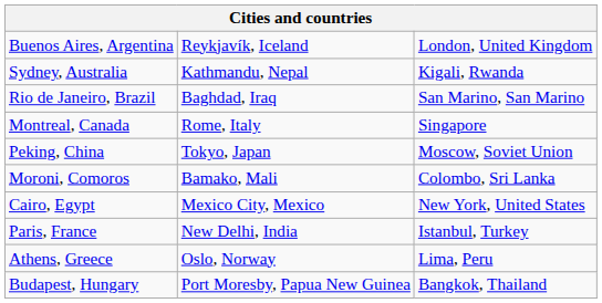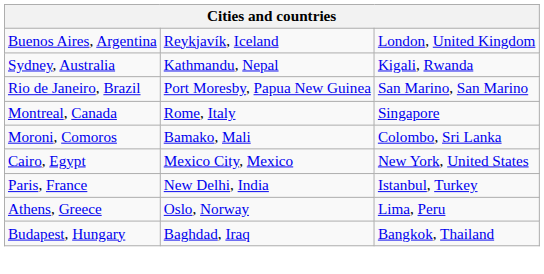 <table class="wikitable">
 <tr>
 <th colspan="3">Cities and countries</th>
 </tr>
 <tr>
 <td><a href='#'>Buenos Aires</a>, <a href='#'>Argentina</a></td>
 <td><a href='#'>Reykjavík</a>, <a href='#'>Iceland</a></td>
 <td><a href='#'>London</a>, <a href='#'>United Kingdom</a></td>
 </tr>
 <tr>
 <td><a href='#'>Sydney</a>, <a href='#'>Australia</a></td>
 <td><a href='#'>Kathmandu</a>, <a href='#'>Nepal</a></td>
 <td><a href='#'>Kigali</a>, <a href='#'>Rwanda</a></td>
 </tr>
 <tr>
 <td><a href='#'>Rio de Janeiro</a>, <a href='#'>Brazil</a></td>
-<td><a href='#'>Baghdad</a>, <a href='#'>Iraq</a></td>
+<td><a href='#'>Port Moresby</a>, <a href='#'>Papua New Guinea</a></td>
 <td><a href='#'>San Marino</a>, <a href='#'>San Marino</a></td>
 </tr>
 <tr>
 <td><a href='#'>Montreal</a>, <a href='#'>Canada</a></td>
 <td><a href='#'>Rome</a>, <a href='#'>Italy</a></td>
 <td><a href='#'>Singapore</a></td>
-</tr>
-<tr>
-<td><a href='#'>Peking</a>, <a href='#'>China</a></td>
-<td><a href='#'>Tokyo</a>, <a href='#'>Japan</a></td>
-<td><a href='#'>Moscow</a>, <a href='#'>Soviet Union</a></td>
 </tr>
 <tr>
 <td><a href='#'>Moroni</a>, <a href='#'>Comoros</a></td>
 <td><a href='#'>Bamako</a>, <a href='#'>Mali</a></td>
 <td><a href='#'>Colombo</a>, <a href='#'>Sri Lanka</a></td>
 </tr>
 <tr>
 <td><a href='#'>Cairo</a>, <a href='#'>Egypt</a></td>
 <td><a href='#'>Mexico City</a>, <a href='#'>Mexico</a></td>
 <td><a href='#'>New York</a>, <a href='#'>United States</a></td>
 </tr>
 <tr>
 <td><a href='#'>Paris</a>, <a href='#'>France</a></td>
 <td><a href='#'>New Delhi</a>, <a href='#'>India</a></td>
 <td><a href='#'>Istanbul</a>, <a href='#'>Turkey</a></td>
 </tr>
 <tr>
 <td><a href='#'>Athens</a>, <a href='#'>Greece</a></td>
 <td><a href='#'>Oslo</a>, <a href='#'>Norway</a></td>
 <td><a href='#'>Lima</a>, <a href='#'>Peru</a></td>
 </tr>
 <tr>
 <td><a href='#'>Budapest</a>, <a href='#'>Hungary</a></td>
-<td><a href='#'>Port Moresby</a>, <a href='#'>Papua New Guinea</a></td>
+<td><a href='#'>Baghdad</a>, <a href='#'>Iraq</a></td>
 <td><a href='#'>Bangkok</a>, <a href='#'>Thailand</a></td>
 </tr>
 </table>
